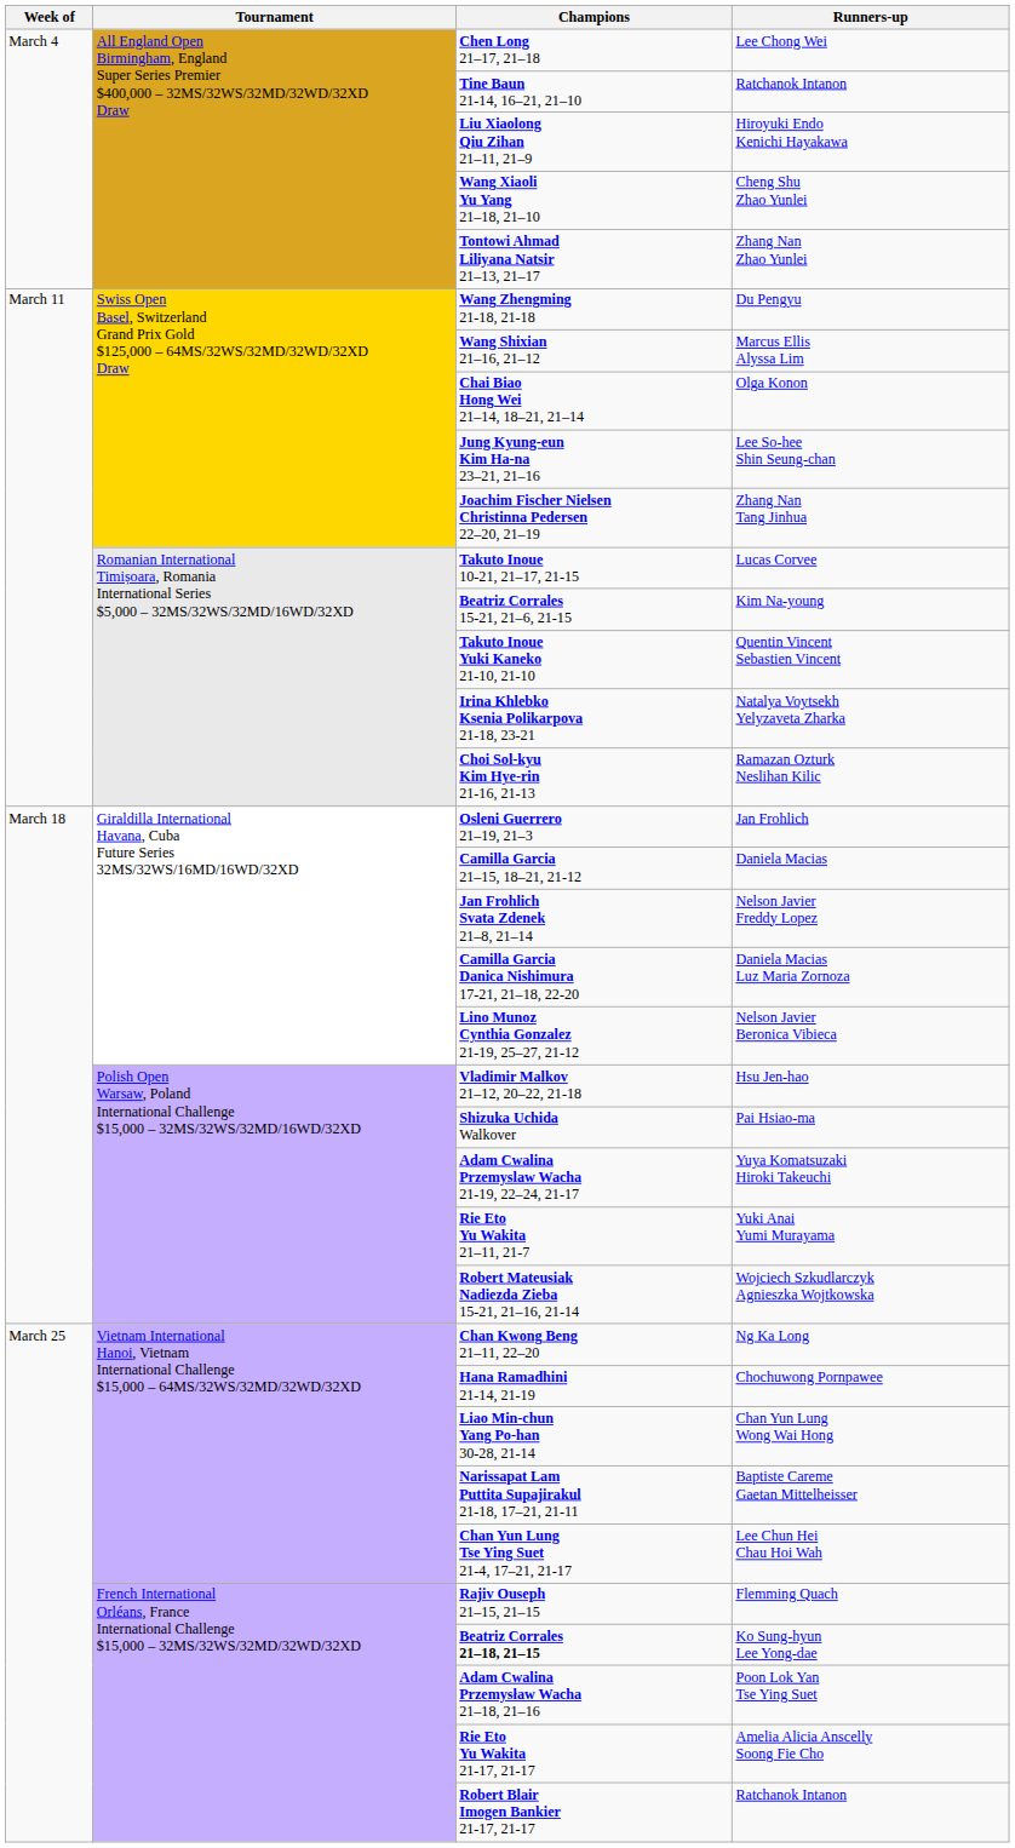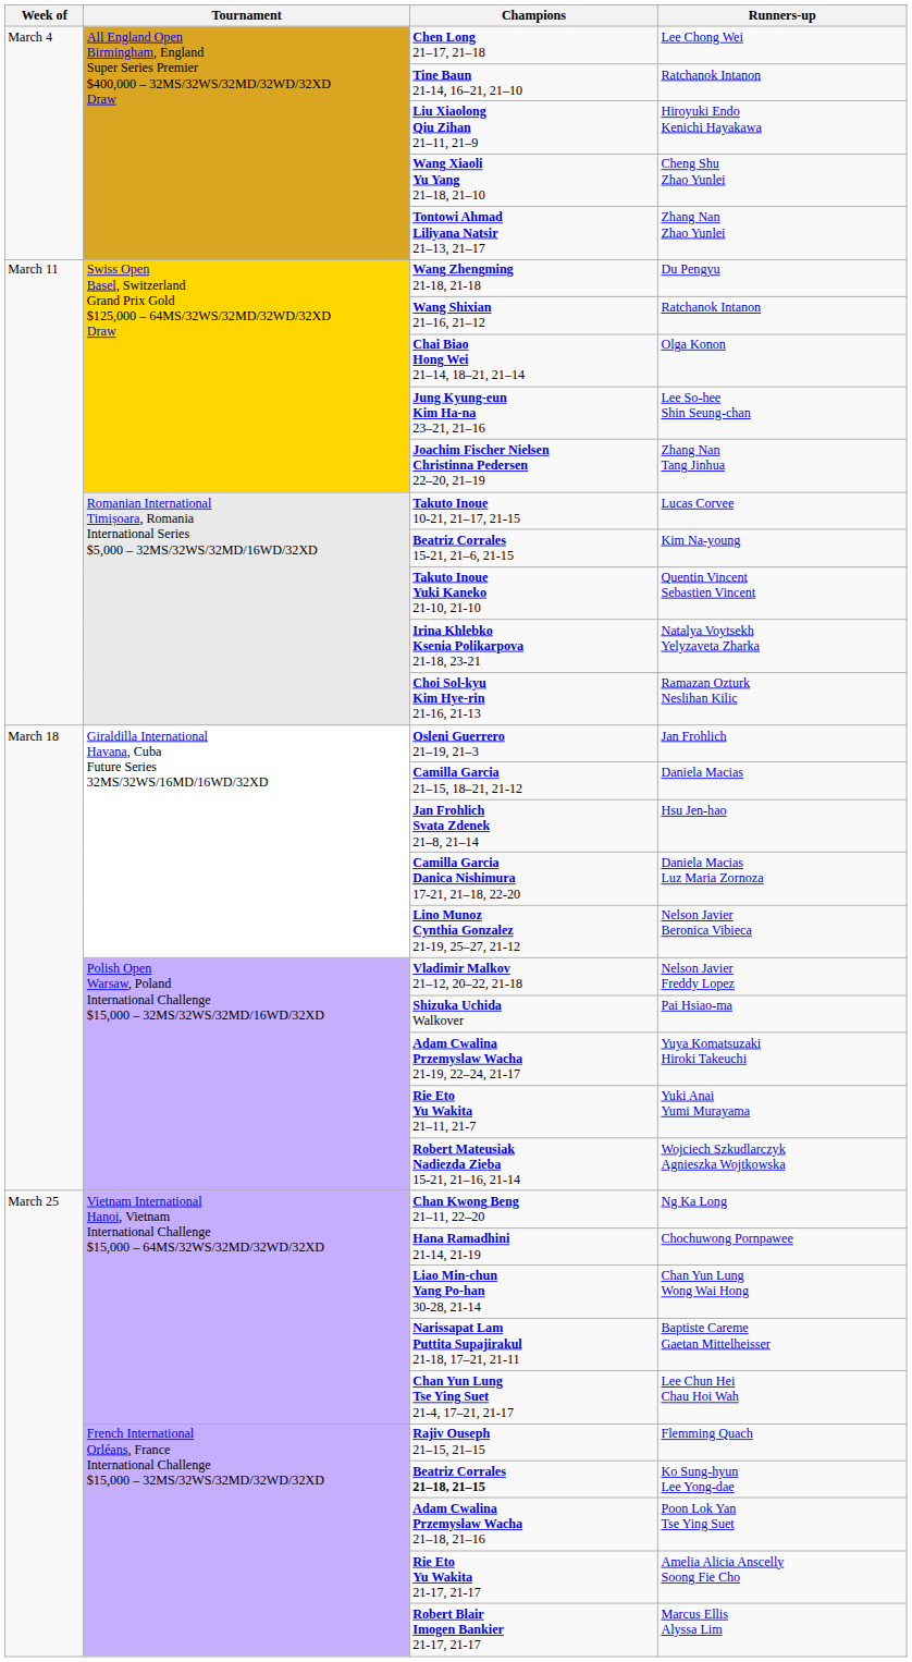 <table class=wikitable style=font-size:85%>
 <tr>
 <th width=75>Week of</th>
 <th width=330>Tournament</th>
 <th width=250>Champions</th>
 <th width=250>Runners-up</th>
 </tr>
 <tr valign=top>
 <td rowspan=5>March 4</td>
 <td style="background:#DAA520;" rowspan="5"><a href='#'>All England Open</a><br><a href='#'>Birmingham</a>, England<br>Super Series Premier<br>$400,000 – 32MS/32WS/32MD/32WD/32XD<br><a href='#'>Draw</a></td>
 <td> <strong><a href='#'>Chen Long</a></strong><br>21–17, 21–18</td>
 <td> <a href='#'>Lee Chong Wei</a></td>
 </tr>
 <tr valign=top>
 <td> <strong><a href='#'>Tine Baun</a></strong><br>21-14, 16–21, 21–10</td>
 <td> <a href='#'>Ratchanok Intanon</a></td>
 </tr>
 <tr valign=top>
 <td> <strong><a href='#'>Liu Xiaolong</a><br> <a href='#'>Qiu Zihan</a></strong><br>21–11, 21–9</td>
 <td> <a href='#'>Hiroyuki Endo</a><br> <a href='#'>Kenichi Hayakawa</a></td>
 </tr>
 <tr valign=top>
 <td> <strong><a href='#'>Wang Xiaoli</a><br> <a href='#'>Yu Yang</a></strong><br>21–18, 21–10</td>
 <td> <a href='#'>Cheng Shu</a><br> <a href='#'>Zhao Yunlei</a></td>
 </tr>
 <tr valign=top>
 <td> <strong><a href='#'>Tontowi Ahmad</a><br> <a href='#'>Liliyana Natsir</a></strong><br>21–13, 21–17</td>
 <td> <a href='#'>Zhang Nan</a><br> <a href='#'>Zhao Yunlei</a></td>
 </tr>
 <tr valign=top>
 <td rowspan=10>March 11</td>
 <td style="background:#FFD700;" rowspan="5"><a href='#'>Swiss Open</a><br><a href='#'>Basel</a>, Switzerland<br>Grand Prix Gold<br>$125,000 – 64MS/32WS/32MD/32WD/32XD<br><a href='#'>Draw</a></td>
 <td> <strong><a href='#'>Wang Zhengming</a></strong><br>21-18, 21-18</td>
 <td> <a href='#'>Du Pengyu</a></td>
 </tr>
 <tr valign=top>
 <td> <strong><a href='#'>Wang Shixian</a></strong><br>21–16, 21–12</td>
-<td> <a href='#'>Marcus Ellis</a><br> <a href='#'>Alyssa Lim</a></td>
+<td> <a href='#'>Ratchanok Intanon</a></td>
 </tr>
 <tr valign=top>
 <td> <strong><a href='#'>Chai Biao</a><br> <a href='#'>Hong Wei</a></strong><br>21–14, 18–21, 21–14</td>
 <td> <a href='#'>Olga Konon</a></td>
 </tr>
 <tr valign=top>
 <td> <strong><a href='#'>Jung Kyung-eun</a><br> <a href='#'>Kim Ha-na</a></strong><br>23–21, 21–16</td>
 <td> <a href='#'>Lee So-hee</a><br> <a href='#'>Shin Seung-chan</a></td>
 </tr>
 <tr valign=top>
 <td> <strong><a href='#'>Joachim Fischer Nielsen</a><br> <a href='#'>Christinna Pedersen</a></strong><br>22–20, 21–19</td>
 <td> <a href='#'>Zhang Nan</a><br> <a href='#'>Tang Jinhua</a></td>
 </tr>
 <tr valign=top>
 <td style="background:#e9e9e9;" rowspan="5"><a href='#'>Romanian International</a><br><a href='#'>Timișoara</a>, Romania<br>International Series<br>$5,000 – 32MS/32WS/32MD/16WD/32XD</td>
 <td> <strong><a href='#'>Takuto Inoue</a></strong><br>10-21, 21–17, 21-15</td>
 <td> <a href='#'>Lucas Corvee</a></td>
 </tr>
 <tr valign=top>
 <td> <strong><a href='#'>Beatriz Corrales</a></strong><br>15-21, 21–6, 21-15</td>
 <td> <a href='#'>Kim Na-young</a></td>
 </tr>
 <tr valign=top>
 <td> <strong><a href='#'>Takuto Inoue</a><br> <a href='#'>Yuki Kaneko</a></strong><br>21-10, 21-10</td>
 <td> <a href='#'>Quentin Vincent</a><br> <a href='#'>Sebastien Vincent</a></td>
 </tr>
 <tr valign=top>
 <td> <strong><a href='#'>Irina Khlebko</a><br> <a href='#'>Ksenia Polikarpova</a></strong><br>21-18, 23-21</td>
 <td> <a href='#'>Natalya Voytsekh</a><br> <a href='#'>Yelyzaveta Zharka</a></td>
 </tr>
 <tr valign=top>
 <td> <strong><a href='#'>Choi Sol-kyu</a><br> <a href='#'>Kim Hye-rin</a></strong><br>21-16, 21-13</td>
 <td> <a href='#'>Ramazan Ozturk</a><br> <a href='#'>Neslihan Kilic</a></td>
 </tr>
 <tr valign=top>
 <td rowspan=10>March 18</td>
 <td style="background:#ffffff;" rowspan="5"><a href='#'>Giraldilla International</a><br><a href='#'>Havana</a>, Cuba<br>Future Series<br>32MS/32WS/16MD/16WD/32XD</td>
 <td> <strong><a href='#'>Osleni Guerrero</a></strong><br>21–19, 21–3</td>
 <td> <a href='#'>Jan Frohlich</a></td>
 </tr>
 <tr valign=top>
 <td> <strong><a href='#'>Camilla Garcia</a></strong><br>21–15, 18–21, 21-12</td>
 <td> <a href='#'>Daniela Macias</a></td>
 </tr>
 <tr valign=top>
 <td> <strong><a href='#'>Jan Frohlich</a><br> <a href='#'>Svata Zdenek</a></strong><br>21–8, 21–14</td>
-<td> <a href='#'>Nelson Javier</a><br> <a href='#'>Freddy Lopez</a></td>
+<td> <a href='#'>Hsu Jen-hao</a></td>
 </tr>
 <tr valign=top>
 <td> <strong><a href='#'>Camilla Garcia</a><br> <a href='#'>Danica Nishimura</a></strong><br>17-21, 21–18, 22-20</td>
 <td> <a href='#'>Daniela Macias</a><br> <a href='#'>Luz Maria Zornoza</a></td>
 </tr>
 <tr valign=top>
 <td> <strong><a href='#'>Lino Munoz</a><br> <a href='#'>Cynthia Gonzalez</a></strong><br>21-19, 25–27, 21-12</td>
 <td> <a href='#'>Nelson Javier</a><br> <a href='#'>Beronica Vibieca</a></td>
 </tr>
 <tr valign=top>
 <td style="background:#C6AEFF;" rowspan="5"><a href='#'>Polish Open</a><br><a href='#'>Warsaw</a>, Poland<br>International Challenge<br>$15,000 – 32MS/32WS/32MD/16WD/32XD</td>
 <td> <strong><a href='#'>Vladimir Malkov</a></strong><br>21–12, 20–22, 21-18</td>
-<td> <a href='#'>Hsu Jen-hao</a></td>
+<td> <a href='#'>Nelson Javier</a><br> <a href='#'>Freddy Lopez</a></td>
 </tr>
 <tr valign=top>
 <td> <strong><a href='#'>Shizuka Uchida</a></strong><br>Walkover</td>
 <td> <a href='#'>Pai Hsiao-ma</a></td>
 </tr>
 <tr valign=top>
 <td> <strong><a href='#'>Adam Cwalina</a><br> <a href='#'>Przemyslaw Wacha</a></strong><br>21-19, 22–24, 21-17</td>
 <td> <a href='#'>Yuya Komatsuzaki</a><br> <a href='#'>Hiroki Takeuchi</a></td>
 </tr>
 <tr valign=top>
 <td> <strong><a href='#'>Rie Eto</a><br> <a href='#'>Yu Wakita</a></strong><br>21–11, 21-7</td>
 <td> <a href='#'>Yuki Anai</a><br> <a href='#'>Yumi Murayama</a></td>
 </tr>
 <tr valign=top>
 <td> <strong><a href='#'>Robert Mateusiak</a><br> <a href='#'>Nadiezda Zieba</a></strong><br>15-21, 21–16, 21-14</td>
 <td> <a href='#'>Wojciech Szkudlarczyk</a><br> <a href='#'>Agnieszka Wojtkowska</a></td>
 </tr>
 <tr valign=top>
 <td rowspan=10>March 25</td>
 <td style="background:#C6AEFF;" rowspan="5"><a href='#'>Vietnam International</a><br><a href='#'>Hanoi</a>, Vietnam<br>International Challenge<br>$15,000 – 64MS/32WS/32MD/32WD/32XD</td>
 <td> <strong><a href='#'>Chan Kwong Beng</a></strong><br>21–11, 22–20</td>
 <td> <a href='#'>Ng Ka Long</a></td>
 </tr>
 <tr valign=top>
 <td> <strong><a href='#'>Hana Ramadhini</a></strong><br>21-14, 21-19</td>
 <td> <a href='#'>Chochuwong Pornpawee</a></td>
 </tr>
 <tr valign=top>
 <td> <strong><a href='#'>Liao Min-chun</a><br> <a href='#'>Yang Po-han</a></strong><br>30-28, 21-14</td>
 <td> <a href='#'>Chan Yun Lung</a><br> <a href='#'>Wong Wai Hong</a></td>
 </tr>
 <tr valign=top>
 <td> <strong><a href='#'>Narissapat Lam</a><br> <a href='#'>Puttita Supajirakul</a></strong><br>21-18, 17–21, 21-11</td>
 <td> <a href='#'>Baptiste Careme</a><br> <a href='#'>Gaetan Mittelheisser</a></td>
 </tr>
 <tr valign=top>
 <td> <strong><a href='#'>Chan Yun Lung</a><br> <a href='#'>Tse Ying Suet</a></strong><br>21-4, 17–21, 21-17</td>
 <td> <a href='#'>Lee Chun Hei</a><br> <a href='#'>Chau Hoi Wah</a></td>
 </tr>
 <tr valign=top>
 <td style="background:#C6AEFF;" rowspan="5"><a href='#'>French International</a><br><a href='#'>Orléans</a>, France<br>International Challenge<br> $15,000 – 32MS/32WS/32MD/32WD/32XD</td>
 <td> <strong><a href='#'>Rajiv Ouseph</a></strong><br>21–15, 21–15</td>
 <td> <a href='#'>Flemming Quach</a></td>
 </tr>
 <tr valign=top>
 <td> <strong><a href='#'>Beatriz Corrales</a><br>21–18, 21–15</strong></td>
 <td> <a href='#'>Ko Sung-hyun</a><br> <a href='#'>Lee Yong-dae</a></td>
 </tr>
 <tr valign=top>
 <td> <strong><a href='#'>Adam Cwalina</a><br> <a href='#'>Przemysław Wacha</a></strong><br>21–18, 21–16</td>
 <td> <a href='#'>Poon Lok Yan</a><br> <a href='#'>Tse Ying Suet</a></td>
 </tr>
 <tr valign=top>
 <td> <strong><a href='#'>Rie Eto</a><br> <a href='#'>Yu Wakita</a></strong><br>21-17, 21-17</td>
 <td> <a href='#'>Amelia Alicia Anscelly</a><br> <a href='#'>Soong Fie Cho</a></td>
 </tr>
 <tr valign=top>
 <td> <strong><a href='#'>Robert Blair</a><br> <a href='#'>Imogen Bankier</a></strong><br>21-17, 21-17</td>
-<td> <a href='#'>Ratchanok Intanon</a></td>
+<td> <a href='#'>Marcus Ellis</a><br> <a href='#'>Alyssa Lim</a></td>
 </tr>
 </table>
